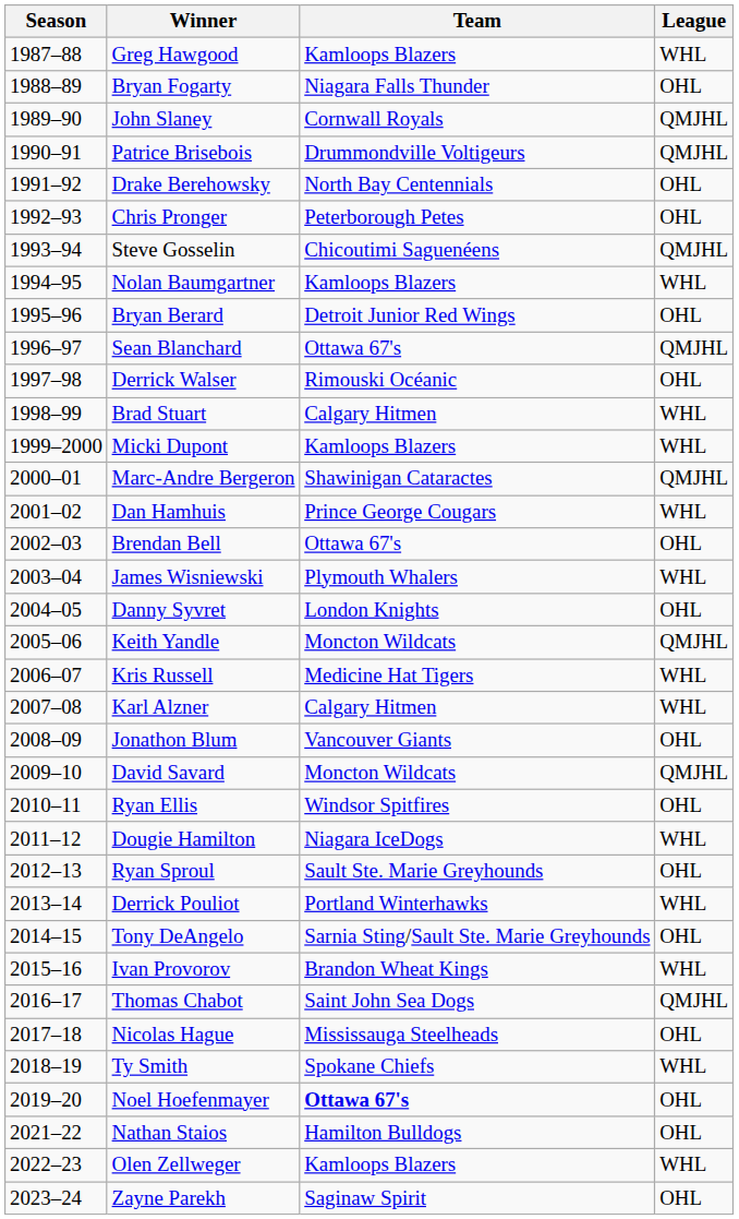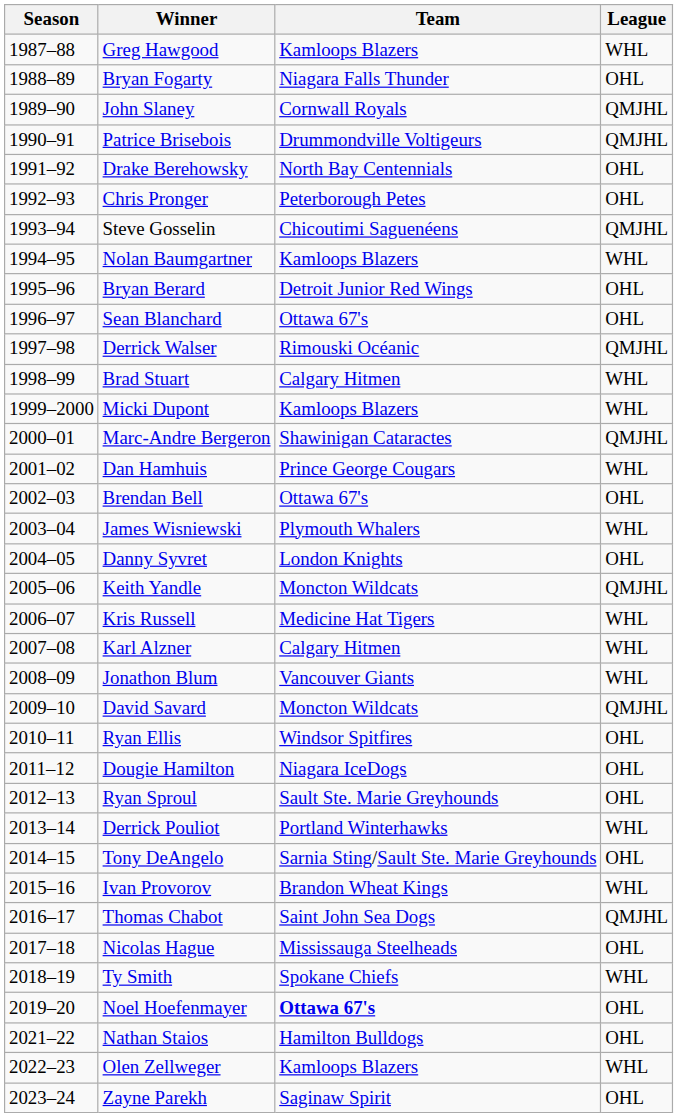 <table class="wikitable sortable">
 <tr>
 <th>Season</th>
 <th>Winner</th>
 <th>Team</th>
 <th>League</th>
 </tr>
 <tr>
 <td>1987–88</td>
 <td><a href='#'>Greg Hawgood</a></td>
 <td><a href='#'>Kamloops Blazers</a></td>
 <td>WHL</td>
 </tr>
 <tr>
 <td>1988–89</td>
 <td><a href='#'>Bryan Fogarty</a></td>
 <td><a href='#'>Niagara Falls Thunder</a></td>
 <td>OHL</td>
 </tr>
 <tr>
 <td>1989–90</td>
 <td><a href='#'>John Slaney</a></td>
 <td><a href='#'>Cornwall Royals</a></td>
 <td>QMJHL</td>
 </tr>
 <tr>
 <td>1990–91</td>
 <td><a href='#'>Patrice Brisebois</a></td>
 <td><a href='#'>Drummondville Voltigeurs</a></td>
 <td>QMJHL</td>
 </tr>
 <tr>
 <td>1991–92</td>
 <td><a href='#'>Drake Berehowsky</a></td>
 <td><a href='#'>North Bay Centennials</a></td>
 <td>OHL</td>
 </tr>
 <tr>
 <td>1992–93</td>
 <td><a href='#'>Chris Pronger</a></td>
 <td><a href='#'>Peterborough Petes</a></td>
 <td>OHL</td>
 </tr>
 <tr>
 <td>1993–94</td>
 <td>Steve Gosselin</td>
 <td><a href='#'>Chicoutimi Saguenéens</a></td>
 <td>QMJHL</td>
 </tr>
 <tr>
 <td>1994–95</td>
 <td><a href='#'>Nolan Baumgartner</a></td>
 <td><a href='#'>Kamloops Blazers</a></td>
 <td>WHL</td>
 </tr>
 <tr>
 <td>1995–96</td>
 <td><a href='#'>Bryan Berard</a></td>
 <td><a href='#'>Detroit Junior Red Wings</a></td>
 <td>OHL</td>
 </tr>
 <tr>
 <td>1996–97</td>
 <td><a href='#'>Sean Blanchard</a></td>
 <td><a href='#'>Ottawa 67's</a></td>
-<td>QMJHL</td>
+<td>OHL</td>
 </tr>
 <tr>
 <td>1997–98</td>
 <td><a href='#'>Derrick Walser</a></td>
 <td><a href='#'>Rimouski Océanic</a></td>
-<td>OHL</td>
+<td>QMJHL</td>
 </tr>
 <tr>
 <td>1998–99</td>
 <td><a href='#'>Brad Stuart</a></td>
 <td><a href='#'>Calgary Hitmen</a></td>
 <td>WHL</td>
 </tr>
 <tr>
 <td>1999–2000</td>
 <td><a href='#'>Micki Dupont</a></td>
 <td><a href='#'>Kamloops Blazers</a></td>
 <td>WHL</td>
 </tr>
 <tr>
 <td>2000–01</td>
 <td><a href='#'>Marc-Andre Bergeron</a></td>
 <td><a href='#'>Shawinigan Cataractes</a></td>
 <td>QMJHL</td>
 </tr>
 <tr>
 <td>2001–02</td>
 <td><a href='#'>Dan Hamhuis</a></td>
 <td><a href='#'>Prince George Cougars</a></td>
 <td>WHL</td>
 </tr>
 <tr>
 <td>2002–03</td>
 <td><a href='#'>Brendan Bell</a></td>
 <td><a href='#'>Ottawa 67's</a></td>
 <td>OHL</td>
 </tr>
 <tr>
 <td>2003–04</td>
 <td><a href='#'>James Wisniewski</a></td>
 <td><a href='#'>Plymouth Whalers</a></td>
 <td>WHL</td>
 </tr>
 <tr>
 <td>2004–05</td>
 <td><a href='#'>Danny Syvret</a></td>
 <td><a href='#'>London Knights</a></td>
 <td>OHL</td>
 </tr>
 <tr>
 <td>2005–06</td>
 <td><a href='#'>Keith Yandle</a></td>
 <td><a href='#'>Moncton Wildcats</a></td>
 <td>QMJHL</td>
 </tr>
 <tr>
 <td>2006–07</td>
 <td><a href='#'>Kris Russell</a></td>
 <td><a href='#'>Medicine Hat Tigers</a></td>
 <td>WHL</td>
 </tr>
 <tr>
 <td>2007–08</td>
 <td><a href='#'>Karl Alzner</a></td>
 <td><a href='#'>Calgary Hitmen</a></td>
 <td>WHL</td>
 </tr>
 <tr>
 <td>2008–09</td>
 <td><a href='#'>Jonathon Blum</a></td>
 <td><a href='#'>Vancouver Giants</a></td>
-<td>OHL</td>
+<td>WHL</td>
 </tr>
 <tr>
 <td>2009–10</td>
 <td><a href='#'>David Savard</a></td>
 <td><a href='#'>Moncton Wildcats</a></td>
 <td>QMJHL</td>
 </tr>
 <tr>
 <td>2010–11</td>
 <td><a href='#'>Ryan Ellis</a></td>
 <td><a href='#'>Windsor Spitfires</a></td>
 <td>OHL</td>
 </tr>
 <tr>
 <td>2011–12</td>
 <td><a href='#'>Dougie Hamilton</a></td>
 <td><a href='#'>Niagara IceDogs</a></td>
-<td>WHL</td>
+<td>OHL</td>
 </tr>
 <tr>
 <td>2012–13</td>
 <td><a href='#'>Ryan Sproul</a></td>
 <td><a href='#'>Sault Ste. Marie Greyhounds</a></td>
 <td>OHL</td>
 </tr>
 <tr>
 <td>2013–14</td>
 <td><a href='#'>Derrick Pouliot</a></td>
 <td><a href='#'>Portland Winterhawks</a></td>
 <td>WHL</td>
 </tr>
 <tr>
 <td>2014–15</td>
 <td><a href='#'>Tony DeAngelo</a></td>
 <td><a href='#'>Sarnia Sting</a>/<a href='#'>Sault Ste. Marie Greyhounds</a></td>
 <td>OHL</td>
 </tr>
 <tr>
 <td>2015–16</td>
 <td><a href='#'>Ivan Provorov</a></td>
 <td><a href='#'>Brandon Wheat Kings</a></td>
 <td>WHL</td>
 </tr>
 <tr>
 <td>2016–17</td>
 <td><a href='#'>Thomas Chabot</a></td>
 <td><a href='#'>Saint John Sea Dogs</a></td>
 <td>QMJHL</td>
 </tr>
 <tr>
 <td>2017–18</td>
 <td><a href='#'>Nicolas Hague</a></td>
 <td><a href='#'>Mississauga Steelheads</a></td>
 <td>OHL</td>
 </tr>
 <tr>
 <td>2018–19</td>
 <td><a href='#'>Ty Smith</a></td>
 <td><a href='#'>Spokane Chiefs</a></td>
 <td>WHL</td>
 </tr>
 <tr>
 <td>2019–20</td>
 <td><a href='#'>Noel Hoefenmayer</a></td>
 <td><strong><a href='#'>Ottawa 67's</a></strong></td>
 <td>OHL</td>
 </tr>
 <tr>
 <td>2021–22</td>
 <td><a href='#'>Nathan Staios</a></td>
 <td><a href='#'>Hamilton Bulldogs</a></td>
 <td>OHL</td>
 </tr>
 <tr>
 <td>2022–23</td>
 <td><a href='#'>Olen Zellweger</a></td>
 <td><a href='#'>Kamloops Blazers</a></td>
 <td>WHL</td>
 </tr>
 <tr>
 <td>2023–24</td>
 <td><a href='#'>Zayne Parekh</a></td>
 <td><a href='#'>Saginaw Spirit</a></td>
 <td>OHL</td>
 </tr>
 </table>
